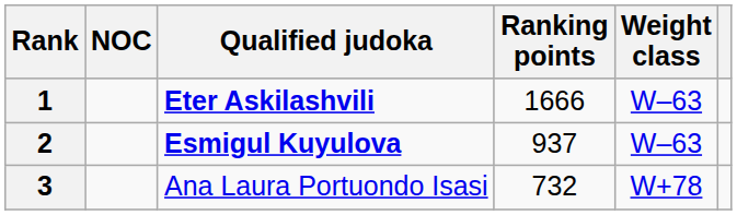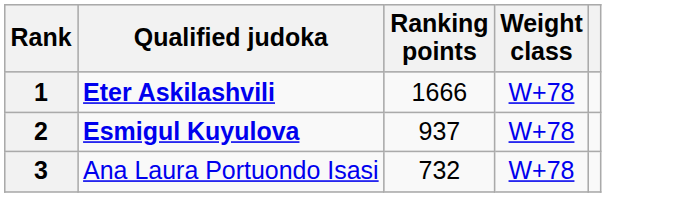 <table class="wikitable">
 <tr>
 <th>Rank</th>
-<th>NOC</th>
 <th>Qualified judoka</th>
 <th>Ranking<br>points</th>
 <th>Weight<br>class</th>
 <th></th>
 </tr>
 <tr>
 <th>1</th>
-<td></td>
 <td><strong><a href='#'>Eter Askilashvili</a></strong></td>
 <td align=center>1666</td>
-<td align=center><a href='#'>W–63</a></td>
+<td align=center><a href='#'>W+78</a></td>
 <td></td>
 </tr>
 <tr>
 <th>2</th>
-<td></td>
 <td><strong><a href='#'>Esmigul Kuyulova</a></strong></td>
 <td align=center>937</td>
-<td align=center><a href='#'>W–63</a></td>
+<td align=center><a href='#'>W+78</a></td>
 <td></td>
 </tr>
 <tr>
 <th>3</th>
-<td></td>
 <td><a href='#'>Ana Laura Portuondo Isasi</a></td>
 <td align=center>732</td>
 <td align=center><a href='#'>W+78</a></td>
 <td></td>
 </tr>
 </table>
